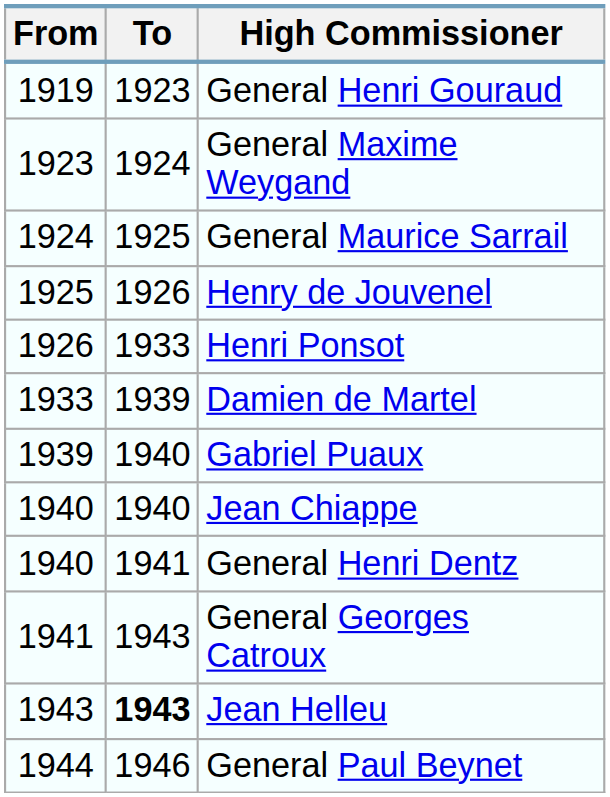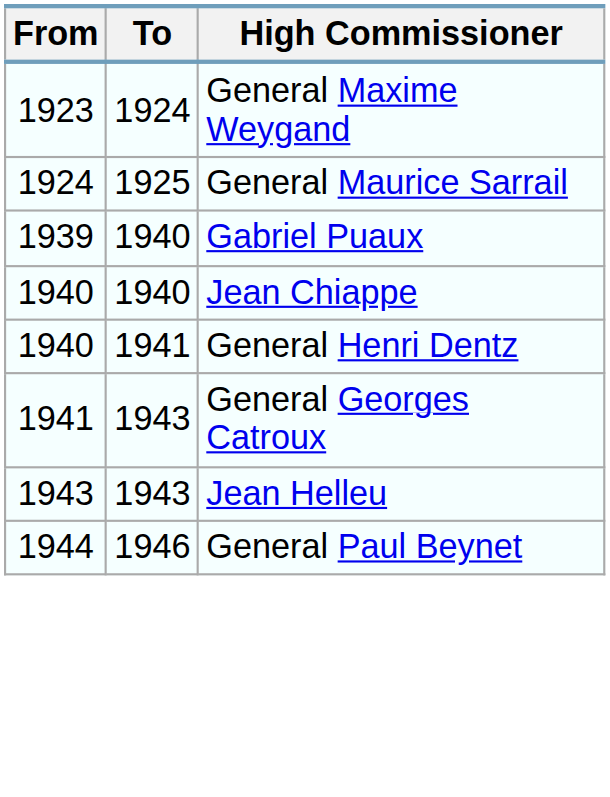 <table class="wikitable" width="45%" style="border: 1px solid #6F9EBB; background-color:#F5FFFF;">
 <tr style="border-bottom:2px solid #6F9EBB; border-top:2px solid #6F9EBB;">
 <th>From</th>
 <th>To</th>
 <th>High Commissioner</th>
-</tr>
-<tr>
-<td align="center">1919</td>
-<td align="center">1923</td>
-<td>General <a href='#'>Henri Gouraud</a></td>
 </tr>
 <tr>
 <td align="center">1923</td>
 <td align="center">1924</td>
 <td>General <a href='#'>Maxime Weygand</a></td>
 </tr>
 <tr>
 <td align="center">1924</td>
 <td align="center">1925</td>
 <td>General <a href='#'>Maurice Sarrail</a></td>
-</tr>
-<tr>
-<td align="center">1925</td>
-<td align="center">1926</td>
-<td><a href='#'>Henry de Jouvenel</a></td>
-</tr>
-<tr>
-<td align="center">1926</td>
-<td align="center">1933</td>
-<td><a href='#'>Henri Ponsot</a></td>
-</tr>
-<tr>
-<td align="center">1933</td>
-<td align="center">1939</td>
-<td><a href='#'>Damien de Martel</a></td>
 </tr>
 <tr>
 <td align="center">1939</td>
 <td align="center">1940</td>
 <td><a href='#'>Gabriel Puaux</a></td>
 </tr>
 <tr>
 <td align="center">1940</td>
 <td align="center">1940</td>
 <td><a href='#'>Jean Chiappe</a></td>
 </tr>
 <tr>
 <td align="center">1940</td>
 <td align="center">1941</td>
 <td>General <a href='#'>Henri Dentz</a></td>
 </tr>
 <tr>
 <td align="center">1941</td>
 <td align="center">1943</td>
 <td>General <a href='#'>Georges Catroux</a></td>
 </tr>
 <tr>
 <td align="center">1943</td>
-<td align="center"><strong>1943</strong></td>
+<td align="center">1943</td>
 <td><a href='#'>Jean Helleu</a></td>
 </tr>
 <tr>
 <td align="center">1944</td>
 <td align="center">1946</td>
 <td>General <a href='#'>Paul Beynet</a></td>
 </tr>
 </table>
